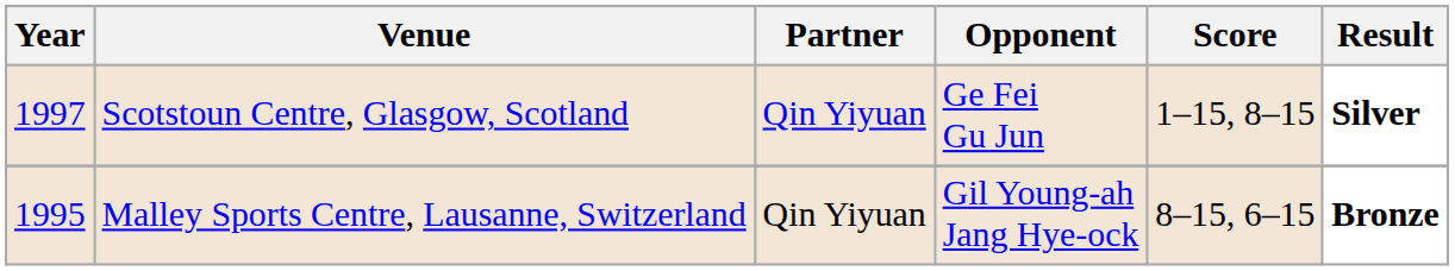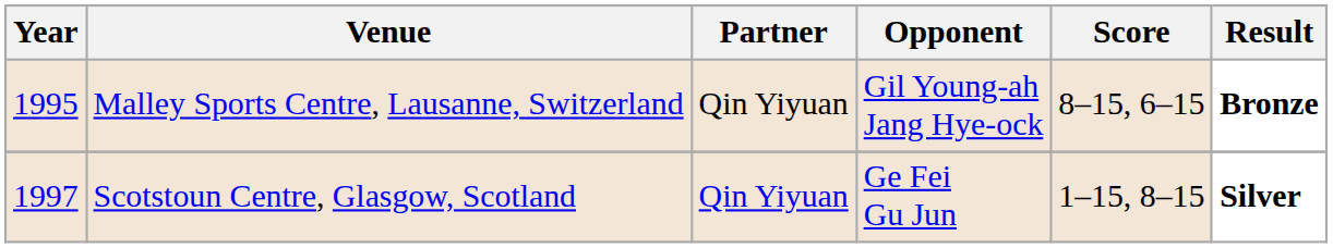 <table class="sortable wikitable" style="font-size: 90%;">
 <tr>
 <th>Year</th>
 <th>Venue</th>
 <th>Partner</th>
 <th>Opponent</th>
 <th>Score</th>
 <th>Result</th>
 </tr>
 <tr style="background:#F3E6D7">
+<td align="center"><a href='#'>1995</a></td>
+<td align="left"><a href='#'>Malley Sports Centre</a>, <a href='#'>Lausanne, Switzerland</a></td>
+<td align="left"> Qin Yiyuan</td>
+<td align="left"> <a href='#'>Gil Young-ah</a> <br>  <a href='#'>Jang Hye-ock</a></td>
+<td align="left">8–15, 6–15</td>
+<td style="text-align:left; background:white"> <strong>Bronze</strong></td>
+</tr>
+<tr>
+</tr>
+<tr style="background:#F3E6D7">
 <td align="center"><a href='#'>1997</a></td>
 <td align="left"><a href='#'>Scotstoun Centre</a>, <a href='#'>Glasgow, Scotland</a></td>
 <td align="left"> <a href='#'>Qin Yiyuan</a></td>
 <td align="left"> <a href='#'>Ge Fei</a> <br>  <a href='#'>Gu Jun</a></td>
 <td align="left">1–15, 8–15</td>
 <td style="text-align:left; background:white"> <strong>Silver</strong></td>
 </tr>
-<tr>
-</tr>
-<tr style="background:#F3E6D7">
-<td align="center"><a href='#'>1995</a></td>
-<td align="left"><a href='#'>Malley Sports Centre</a>, <a href='#'>Lausanne, Switzerland</a></td>
-<td align="left"> Qin Yiyuan</td>
-<td align="left"> <a href='#'>Gil Young-ah</a> <br>  <a href='#'>Jang Hye-ock</a></td>
-<td align="left">8–15, 6–15</td>
-<td style="text-align:left; background:white"> <strong>Bronze</strong></td>
-</tr>
 </table>
